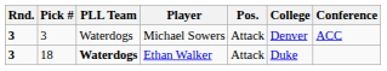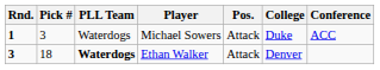 <table class="wikitable">
 <tr>
 <th>Rnd.</th>
 <th>Pick #</th>
 <th>PLL Team</th>
 <th>Player</th>
 <th>Pos.</th>
 <th>College</th>
 <th>Conference</th>
 </tr>
 <tr>
-<td><strong>3</strong></td>
+<td><strong>1</strong></td>
 <td>3</td>
 <td>Waterdogs</td>
 <td>Michael Sowers</td>
 <td>Attack</td>
-<td><a href='#'>Denver</a></td>
+<td><a href='#'>Duke</a></td>
 <td><a href='#'>ACC</a></td>
 </tr>
 <tr>
 <td><strong>3</strong></td>
 <td>18</td>
 <td><strong>Waterdogs</strong></td>
 <td><a href='#'>Ethan Walker</a></td>
 <td>Attack</td>
-<td><a href='#'>Duke</a></td>
+<td><a href='#'>Denver</a></td>
 <td></td>
 </tr>
 </table>
